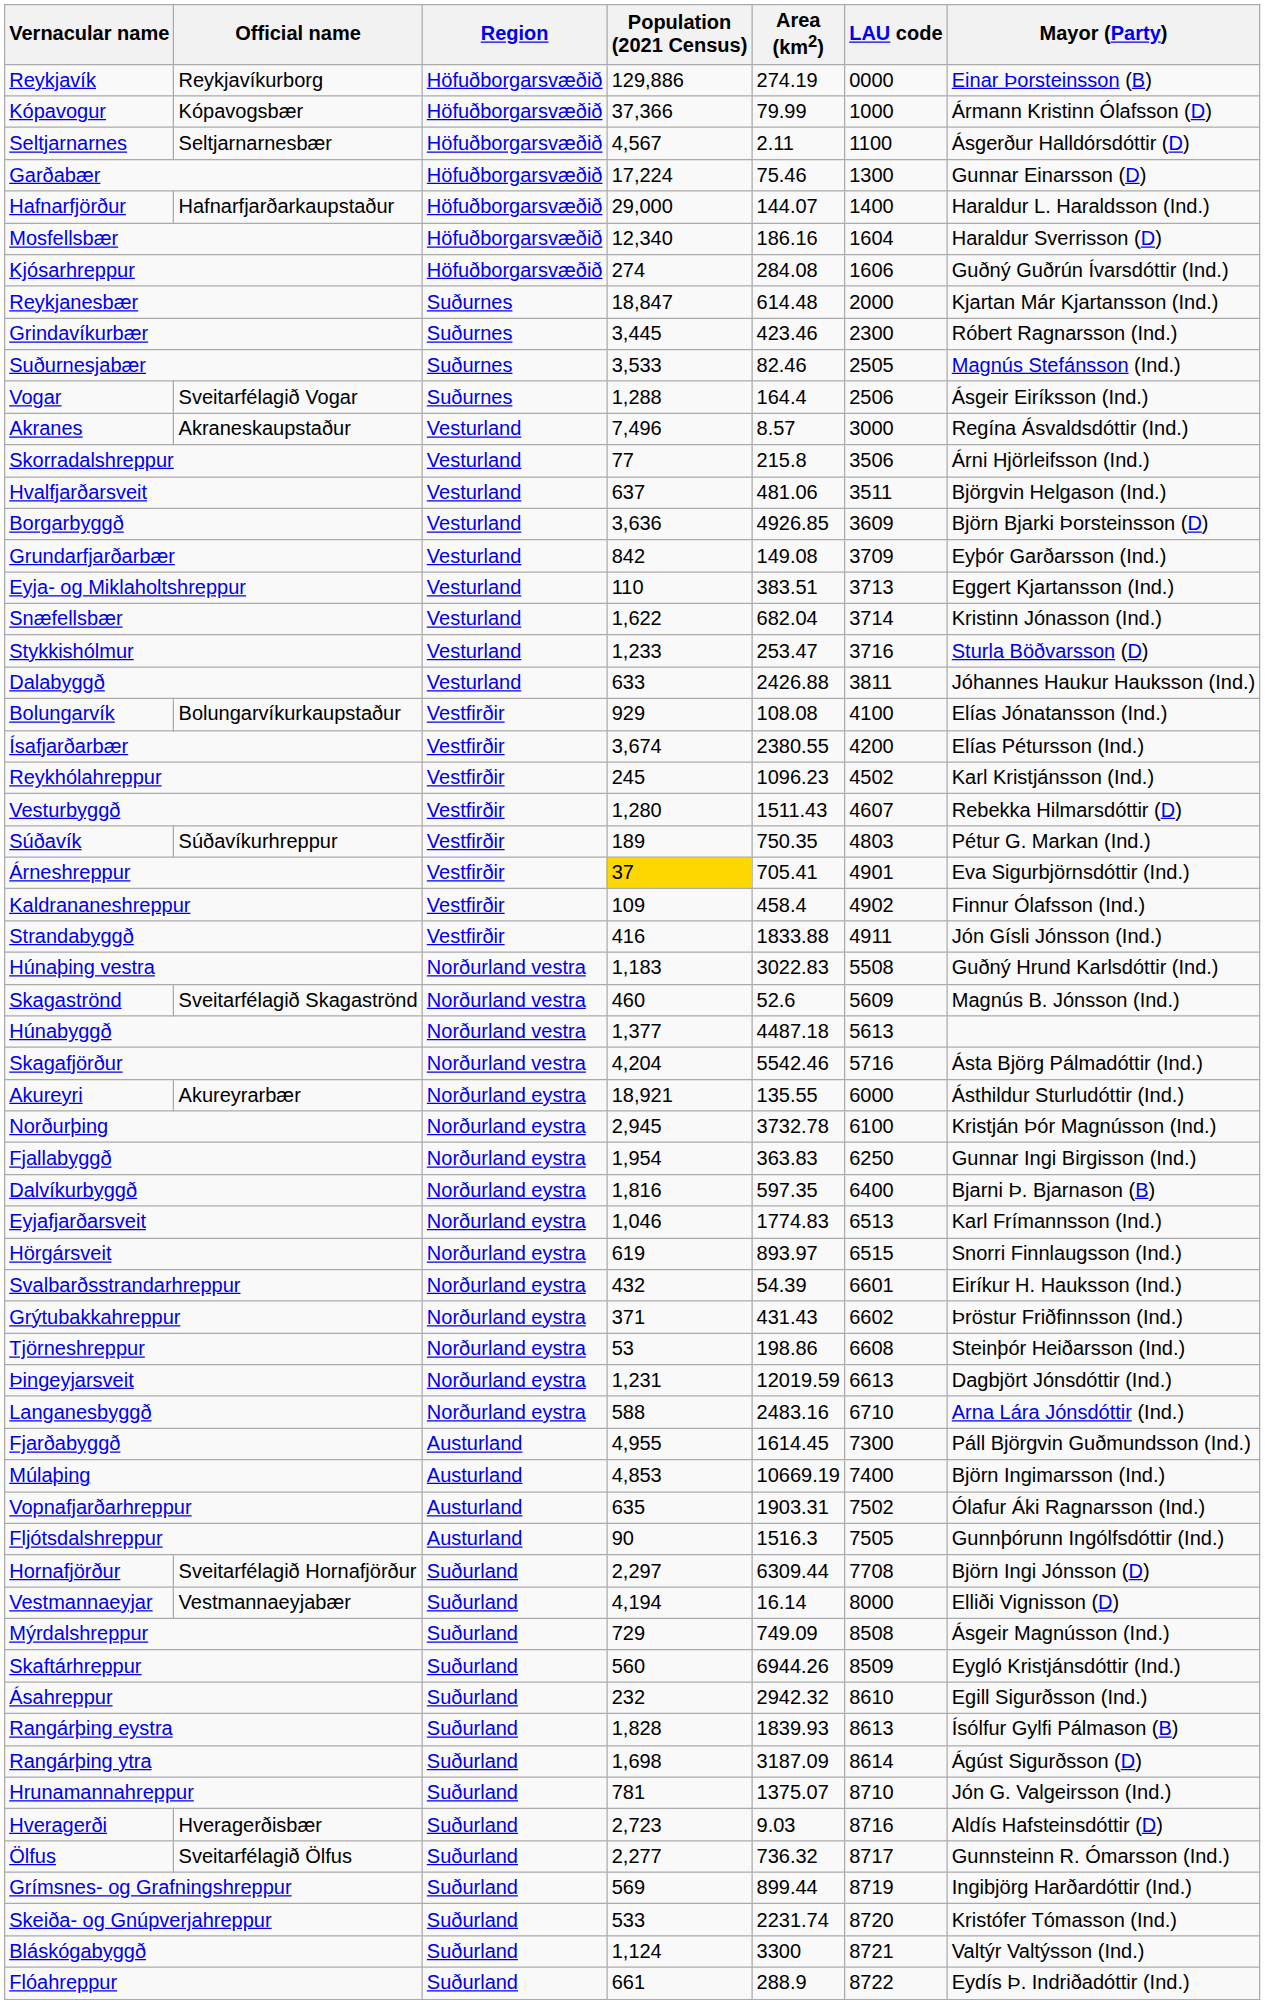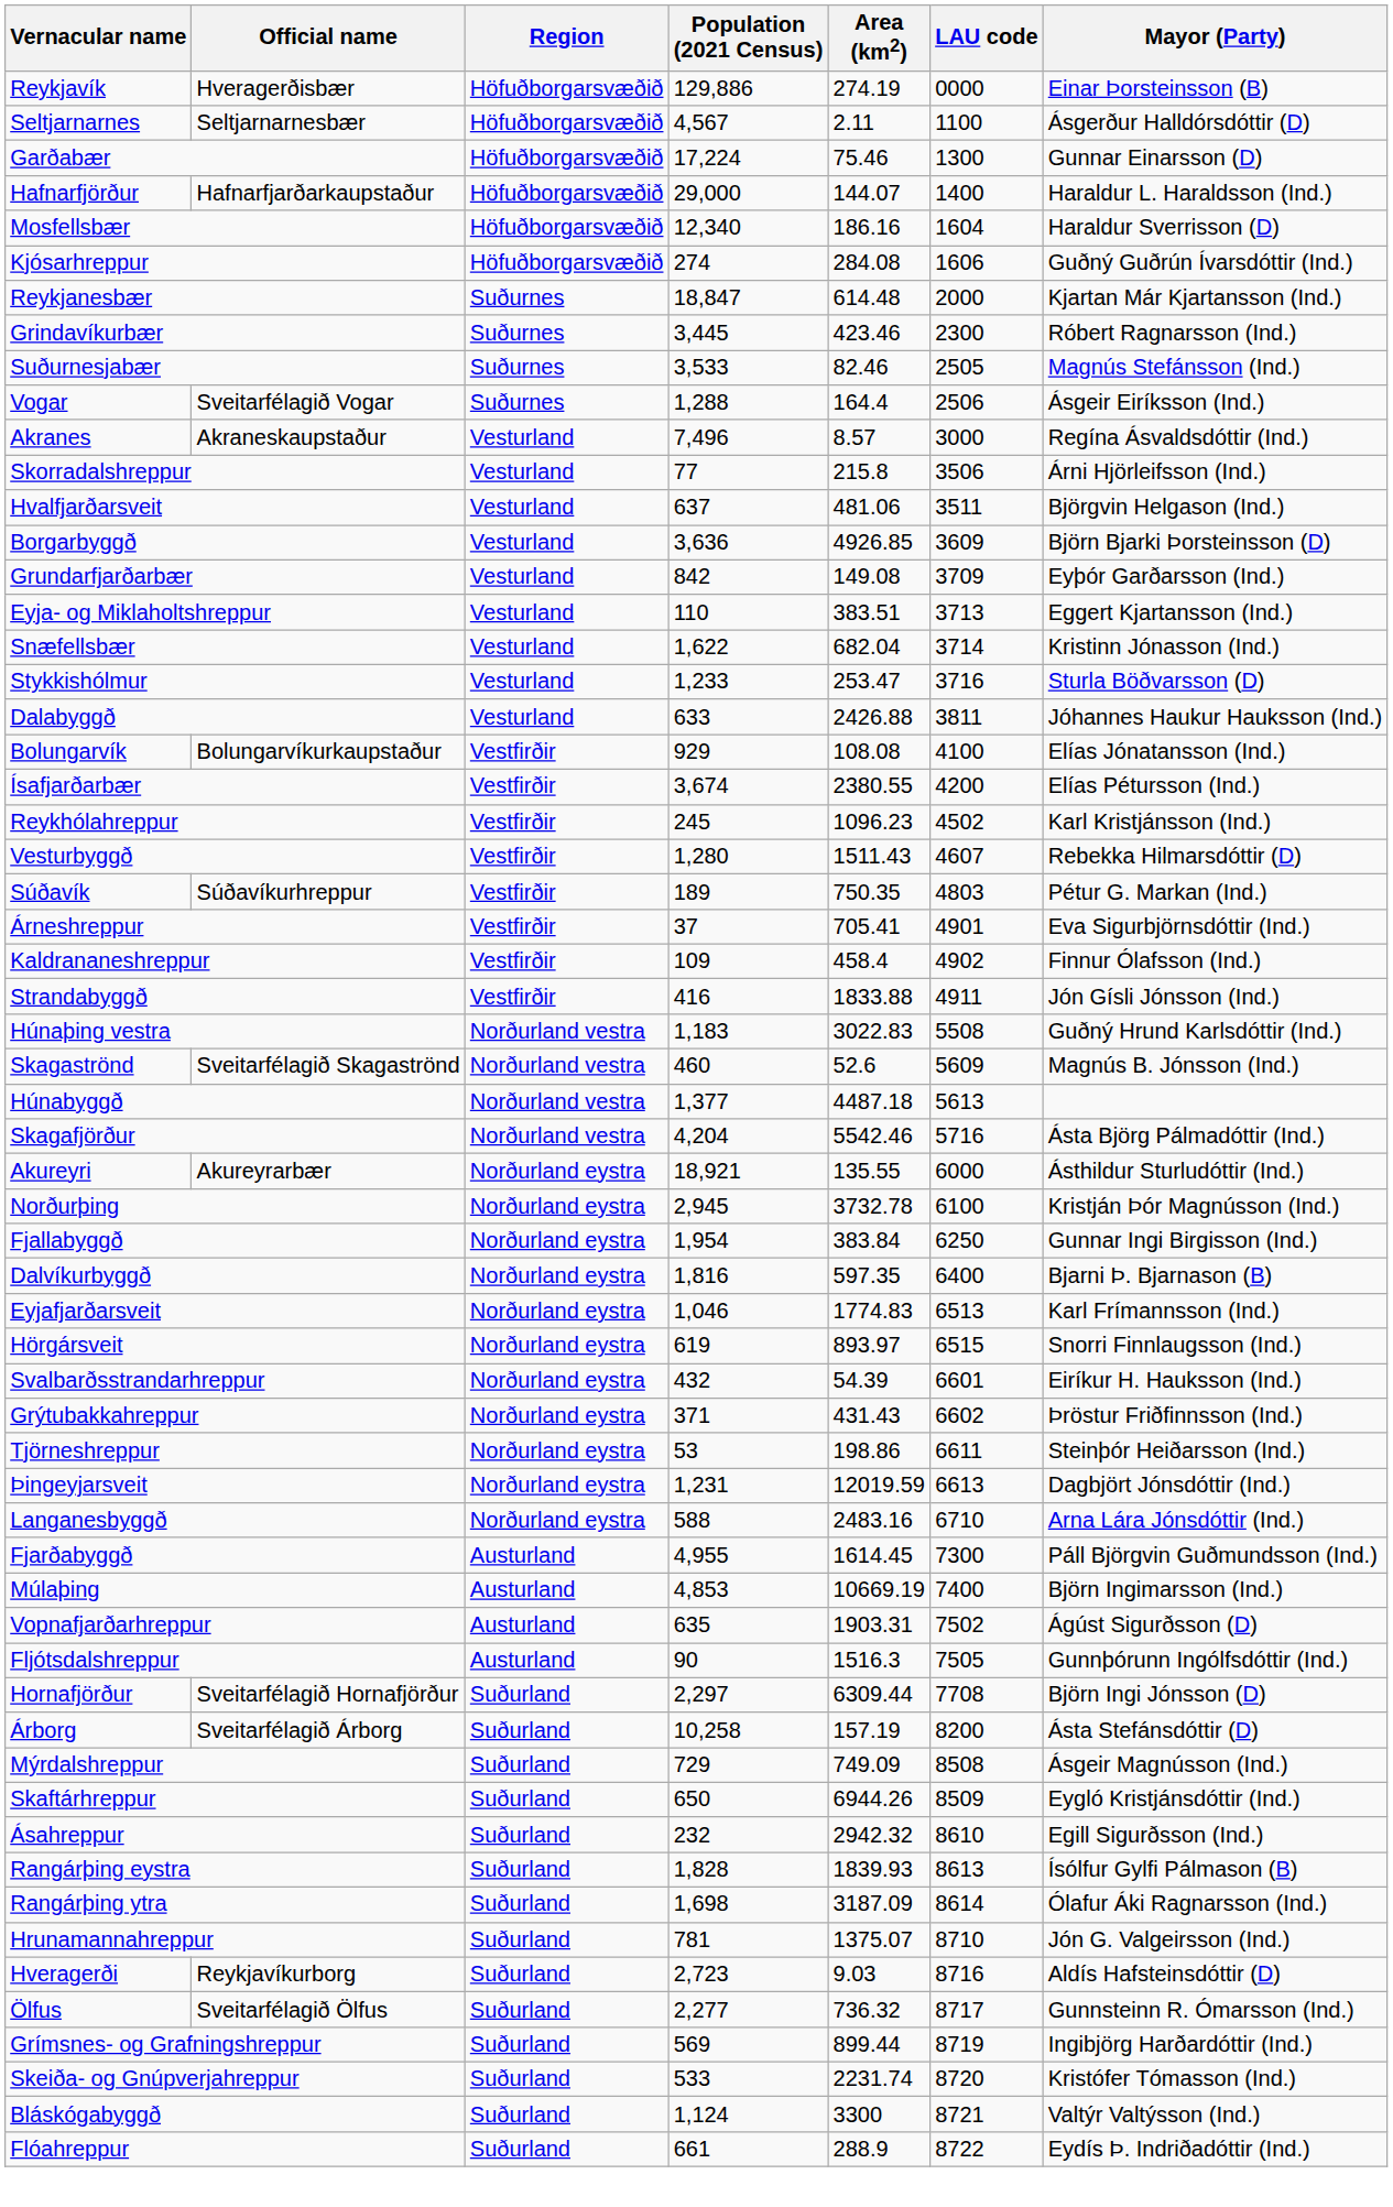 <table class="sortable wikitable">
 <tr>
 <th>Vernacular name</th>
 <th>Official name</th>
 <th><a href='#'>Region</a></th>
 <th>Population<br>(2021 Census)</th>
 <th>Area<br>(km<sup>2</sup>)</th>
 <th><a href='#'>LAU</a> code</th>
 <th>Mayor (<a href='#'>Party</a>)</th>
 </tr>
 <tr>
 <td><a href='#'>Reykjavík</a></td>
-<td>Reykjavíkurborg</td>
+<td>Hveragerðisbær</td>
 <td><a href='#'>Höfuðborgarsvæðið</a></td>
 <td>129,886</td>
 <td>274.19</td>
 <td>0000</td>
 <td><a href='#'>Einar Þorsteinsson</a> (<a href='#'>B</a>)</td>
-</tr>
-<tr>
-<td><a href='#'>Kópavogur</a></td>
-<td>Kópavogsbær</td>
-<td><a href='#'>Höfuðborgarsvæðið</a></td>
-<td>37,366</td>
-<td>79.99</td>
-<td>1000</td>
-<td>Ármann Kristinn Ólafsson (<a href='#'>D</a>)</td>
 </tr>
 <tr>
 <td><a href='#'>Seltjarnarnes</a></td>
 <td>Seltjarnarnesbær</td>
 <td><a href='#'>Höfuðborgarsvæðið</a></td>
 <td>4,567</td>
 <td>2.11</td>
 <td>1100</td>
 <td>Ásgerður Halldórsdóttir (<a href='#'>D</a>)</td>
 </tr>
 <tr>
 <td colspan=2><a href='#'>Garðabær</a></td>
 <td><a href='#'>Höfuðborgarsvæðið</a></td>
 <td>17,224</td>
 <td>75.46</td>
 <td>1300</td>
 <td>Gunnar Einarsson (<a href='#'>D</a>)</td>
 </tr>
 <tr>
 <td><a href='#'>Hafnarfjörður</a></td>
 <td>Hafnarfjarðarkaupstaður</td>
 <td><a href='#'>Höfuðborgarsvæðið</a></td>
 <td>29,000</td>
 <td>144.07</td>
 <td>1400</td>
 <td>Haraldur L. Haraldsson (Ind.)</td>
 </tr>
 <tr>
 <td colspan=2><a href='#'>Mosfellsbær</a></td>
 <td><a href='#'>Höfuðborgarsvæðið</a></td>
 <td>12,340</td>
 <td>186.16</td>
 <td>1604</td>
 <td>Haraldur Sverrisson (<a href='#'>D</a>)</td>
 </tr>
 <tr>
 <td colspan=2><a href='#'>Kjósarhreppur</a></td>
 <td><a href='#'>Höfuðborgarsvæðið</a></td>
 <td>274</td>
 <td>284.08</td>
 <td>1606</td>
 <td>Guðný Guðrún Ívarsdóttir (Ind.)</td>
 </tr>
 <tr>
 <td colspan=2><a href='#'>Reykjanesbær</a></td>
 <td><a href='#'>Suðurnes</a></td>
 <td>18,847</td>
 <td>614.48</td>
 <td>2000</td>
 <td>Kjartan Már Kjartansson (Ind.)</td>
 </tr>
 <tr>
 <td colspan=2><a href='#'>Grindavíkurbær</a></td>
 <td><a href='#'>Suðurnes</a></td>
 <td>3,445</td>
 <td>423.46</td>
 <td>2300</td>
 <td>Róbert Ragnarsson (Ind.)</td>
 </tr>
 <tr>
 <td colspan=2><a href='#'>Suðurnesjabær</a></td>
 <td><a href='#'>Suðurnes</a></td>
 <td>3,533</td>
 <td>82.46</td>
 <td>2505</td>
 <td><a href='#'>Magnús Stefánsson</a> (Ind.)</td>
 </tr>
 <tr>
 <td><a href='#'>Vogar</a></td>
 <td>Sveitarfélagið Vogar</td>
 <td><a href='#'>Suðurnes</a></td>
 <td>1,288</td>
 <td>164.4</td>
 <td>2506</td>
 <td>Ásgeir Eiríksson (Ind.)</td>
 </tr>
 <tr>
 <td><a href='#'>Akranes</a></td>
 <td>Akraneskaupstaður</td>
 <td><a href='#'>Vesturland</a></td>
 <td>7,496</td>
 <td>8.57</td>
 <td>3000</td>
 <td>Regína Ásvaldsdóttir (Ind.)</td>
 </tr>
 <tr>
 <td colspan=2><a href='#'>Skorradalshreppur</a></td>
 <td><a href='#'>Vesturland</a></td>
 <td>77</td>
 <td>215.8</td>
 <td>3506</td>
 <td>Árni Hjörleifsson (Ind.)</td>
 </tr>
 <tr>
 <td colspan=2><a href='#'>Hvalfjarðarsveit</a></td>
 <td><a href='#'>Vesturland</a></td>
 <td>637</td>
 <td>481.06</td>
 <td>3511</td>
 <td>Björgvin Helgason (Ind.)</td>
 </tr>
 <tr>
 <td colspan=2><a href='#'>Borgarbyggð</a></td>
 <td><a href='#'>Vesturland</a></td>
 <td>3,636</td>
 <td>4926.85</td>
 <td>3609</td>
 <td>Björn Bjarki Þorsteinsson (<a href='#'>D</a>)</td>
 </tr>
 <tr>
 <td colspan=2><a href='#'>Grundarfjarðarbær</a></td>
 <td><a href='#'>Vesturland</a></td>
 <td>842</td>
 <td>149.08</td>
 <td>3709</td>
 <td>Eyþór Garðarsson (Ind.)</td>
 </tr>
 <tr>
 <td colspan=2><a href='#'>Eyja- og Miklaholtshreppur</a></td>
 <td><a href='#'>Vesturland</a></td>
 <td>110</td>
 <td>383.51</td>
 <td>3713</td>
 <td>Eggert Kjartansson (Ind.)</td>
 </tr>
 <tr>
 <td colspan=2><a href='#'>Snæfellsbær</a></td>
 <td><a href='#'>Vesturland</a></td>
 <td>1,622</td>
 <td>682.04</td>
 <td>3714</td>
 <td>Kristinn Jónasson (Ind.)</td>
 </tr>
 <tr>
 <td colspan=2><a href='#'>Stykkishólmur</a></td>
 <td><a href='#'>Vesturland</a></td>
 <td>1,233</td>
 <td>253.47</td>
 <td>3716</td>
 <td><a href='#'>Sturla Böðvarsson</a> (<a href='#'>D</a>)</td>
 </tr>
 <tr>
 <td colspan=2><a href='#'>Dalabyggð</a></td>
 <td><a href='#'>Vesturland</a></td>
 <td>633</td>
 <td>2426.88</td>
 <td>3811</td>
 <td>Jóhannes Haukur Hauksson (Ind.)</td>
 </tr>
 <tr>
 <td><a href='#'>Bolungarvík</a></td>
 <td>Bolungarvíkurkaupstaður</td>
 <td><a href='#'>Vestfirðir</a></td>
 <td>929</td>
 <td>108.08</td>
 <td>4100</td>
 <td>Elías Jónatansson (Ind.)</td>
 </tr>
 <tr>
 <td colspan=2><a href='#'>Ísafjarðarbær</a></td>
 <td><a href='#'>Vestfirðir</a></td>
 <td>3,674</td>
 <td>2380.55</td>
 <td>4200</td>
 <td>Elías Pétursson (Ind.)</td>
 </tr>
 <tr>
 <td colspan=2><a href='#'>Reykhólahreppur</a></td>
 <td><a href='#'>Vestfirðir</a></td>
 <td>245</td>
 <td>1096.23</td>
 <td>4502</td>
 <td>Karl Kristjánsson (Ind.)</td>
 </tr>
 <tr>
 <td colspan=2><a href='#'>Vesturbyggð</a></td>
 <td><a href='#'>Vestfirðir</a></td>
 <td>1,280</td>
 <td>1511.43</td>
 <td>4607</td>
 <td>Rebekka Hilmarsdóttir (<a href='#'>D</a>)</td>
 </tr>
 <tr>
 <td><a href='#'>Súðavík</a></td>
 <td>Súðavíkurhreppur</td>
 <td><a href='#'>Vestfirðir</a></td>
 <td>189</td>
 <td>750.35</td>
 <td>4803</td>
 <td>Pétur G. Markan (Ind.)</td>
 </tr>
 <tr>
 <td colspan=2><a href='#'>Árneshreppur</a></td>
 <td><a href='#'>Vestfirðir</a></td>
-<td style="background: gold;">37</td>
+<td>37</td>
 <td>705.41</td>
 <td>4901</td>
 <td>Eva Sigurbjörnsdóttir (Ind.)</td>
 </tr>
 <tr>
 <td colspan=2><a href='#'>Kaldrananeshreppur</a></td>
 <td><a href='#'>Vestfirðir</a></td>
 <td>109</td>
 <td>458.4</td>
 <td>4902</td>
 <td>Finnur Ólafsson (Ind.)</td>
 </tr>
 <tr>
 <td colspan=2><a href='#'>Strandabyggð</a></td>
 <td><a href='#'>Vestfirðir</a></td>
 <td>416</td>
 <td>1833.88</td>
 <td>4911</td>
 <td>Jón Gísli Jónsson (Ind.)</td>
 </tr>
 <tr>
 <td colspan=2><a href='#'>Húnaþing vestra</a></td>
 <td><a href='#'>Norðurland vestra</a></td>
 <td>1,183</td>
 <td>3022.83</td>
 <td>5508</td>
 <td>Guðný Hrund Karlsdóttir (Ind.)</td>
 </tr>
 <tr>
 <td><a href='#'>Skagaströnd</a></td>
 <td>Sveitarfélagið Skagaströnd</td>
 <td><a href='#'>Norðurland vestra</a></td>
 <td>460</td>
 <td>52.6</td>
 <td>5609</td>
 <td>Magnús B. Jónsson (Ind.)</td>
 </tr>
 <tr>
 <td colspan="2"><a href='#'>Húnabyggð</a></td>
 <td><a href='#'>Norðurland vestra</a></td>
 <td>1,377</td>
 <td>4487.18</td>
 <td>5613</td>
 <td></td>
 </tr>
 <tr>
 <td colspan="2"><a href='#'>Skagafjörður</a></td>
 <td><a href='#'>Norðurland vestra</a></td>
 <td>4,204</td>
 <td>5542.46</td>
 <td>5716</td>
 <td>Ásta Björg Pálmadóttir (Ind.)</td>
 </tr>
 <tr>
 <td><a href='#'>Akureyri</a></td>
 <td>Akureyrarbær</td>
 <td><a href='#'>Norðurland eystra</a></td>
 <td>18,921</td>
 <td>135.55</td>
 <td>6000</td>
 <td>Ásthildur Sturludóttir (Ind.)</td>
 </tr>
 <tr>
 <td colspan=2><a href='#'>Norðurþing</a></td>
 <td><a href='#'>Norðurland eystra</a></td>
 <td>2,945</td>
 <td>3732.78</td>
 <td>6100</td>
 <td>Kristján Þór Magnússon (Ind.)</td>
 </tr>
 <tr>
 <td colspan=2><a href='#'>Fjallabyggð</a></td>
 <td><a href='#'>Norðurland eystra</a></td>
 <td>1,954</td>
-<td>363.83</td>
+<td>383.84</td>
 <td>6250</td>
 <td>Gunnar Ingi Birgisson (Ind.)</td>
 </tr>
 <tr>
 <td colspan=2><a href='#'>Dalvíkurbyggð</a></td>
 <td><a href='#'>Norðurland eystra</a></td>
 <td>1,816</td>
 <td>597.35</td>
 <td>6400</td>
 <td>Bjarni Þ. Bjarnason (<a href='#'>B</a>)</td>
 </tr>
 <tr>
 <td colspan=2><a href='#'>Eyjafjarðarsveit</a></td>
 <td><a href='#'>Norðurland eystra</a></td>
 <td>1,046</td>
 <td>1774.83</td>
 <td>6513</td>
 <td>Karl Frímannsson (Ind.)</td>
 </tr>
 <tr>
 <td colspan=2><a href='#'>Hörgársveit</a></td>
 <td><a href='#'>Norðurland eystra</a></td>
 <td>619</td>
 <td>893.97</td>
 <td>6515</td>
 <td>Snorri Finnlaugsson (Ind.)</td>
 </tr>
 <tr>
 <td colspan=2><a href='#'>Svalbarðsstrandarhreppur</a></td>
 <td><a href='#'>Norðurland eystra</a></td>
 <td>432</td>
 <td>54.39</td>
 <td>6601</td>
 <td>Eiríkur H. Hauksson (Ind.)</td>
 </tr>
 <tr>
 <td colspan=2><a href='#'>Grýtubakkahreppur</a></td>
 <td><a href='#'>Norðurland eystra</a></td>
 <td>371</td>
 <td>431.43</td>
 <td>6602</td>
 <td>Þröstur Friðfinnsson (Ind.)</td>
 </tr>
 <tr>
 <td colspan=2><a href='#'>Tjörneshreppur</a></td>
 <td><a href='#'>Norðurland eystra</a></td>
 <td>53</td>
 <td>198.86</td>
-<td>6608</td>
+<td>6611</td>
 <td>Steinþór Heiðarsson (Ind.)</td>
 </tr>
 <tr>
 <td colspan=2><a href='#'>Þingeyjarsveit</a></td>
 <td><a href='#'>Norðurland eystra</a></td>
 <td>1,231</td>
 <td>12019.59</td>
 <td>6613</td>
 <td>Dagbjört Jónsdóttir (Ind.)</td>
 </tr>
 <tr>
 <td colspan="2"><a href='#'>Langanesbyggð</a></td>
 <td><a href='#'>Norðurland eystra</a></td>
 <td>588</td>
 <td>2483.16</td>
 <td>6710</td>
 <td><a href='#'>Arna Lára Jónsdóttir</a> (Ind.)</td>
 </tr>
 <tr>
 <td colspan=2><a href='#'>Fjarðabyggð</a></td>
 <td><a href='#'>Austurland</a></td>
 <td>4,955</td>
 <td>1614.45</td>
 <td>7300</td>
 <td>Páll Björgvin Guðmundsson (Ind.)</td>
 </tr>
 <tr>
 <td colspan=2><a href='#'>Múlaþing</a></td>
 <td><a href='#'>Austurland</a></td>
 <td>4,853</td>
 <td>10669.19</td>
 <td>7400</td>
 <td>Björn Ingimarsson (Ind.)</td>
 </tr>
 <tr>
 <td colspan=2><a href='#'>Vopnafjarðarhreppur</a></td>
 <td><a href='#'>Austurland</a></td>
 <td>635</td>
 <td>1903.31</td>
 <td>7502</td>
-<td>Ólafur Áki Ragnarsson (Ind.)</td>
+<td>Ágúst Sigurðsson (<a href='#'>D</a>)</td>
 </tr>
 <tr>
 <td colspan=2><a href='#'>Fljótsdalshreppur</a></td>
 <td><a href='#'>Austurland</a></td>
 <td>90</td>
 <td>1516.3</td>
 <td>7505</td>
 <td>Gunnþórunn Ingólfsdóttir (Ind.)</td>
 </tr>
 <tr>
 <td><a href='#'>Hornafjörður</a></td>
 <td>Sveitarfélagið Hornafjörður</td>
 <td><a href='#'>Suðurland</a></td>
 <td>2,297</td>
 <td>6309.44</td>
 <td>7708</td>
 <td>Björn Ingi Jónsson (<a href='#'>D</a>)</td>
 </tr>
 <tr>
-<td><a href='#'>Vestmannaeyjar</a></td>
-<td>Vestmannaeyjabær</td>
+<td><a href='#'>Árborg</a></td>
+<td>Sveitarfélagið Árborg</td>
 <td><a href='#'>Suðurland</a></td>
-<td>4,194</td>
-<td>16.14</td>
-<td>8000</td>
-<td>Elliði Vignisson (<a href='#'>D</a>)</td>
+<td>10,258</td>
+<td>157.19</td>
+<td>8200</td>
+<td>Ásta Stefánsdóttir (<a href='#'>D</a>)</td>
 </tr>
 <tr>
 <td colspan=2><a href='#'>Mýrdalshreppur</a></td>
 <td><a href='#'>Suðurland</a></td>
 <td>729</td>
 <td>749.09</td>
 <td>8508</td>
 <td>Ásgeir Magnússon (Ind.)</td>
 </tr>
 <tr>
 <td colspan=2><a href='#'>Skaftárhreppur</a></td>
 <td><a href='#'>Suðurland</a></td>
-<td>560</td>
+<td>650</td>
 <td>6944.26</td>
 <td>8509</td>
 <td>Eygló Kristjánsdóttir (Ind.)</td>
 </tr>
 <tr>
 <td colspan=2><a href='#'>Ásahreppur</a></td>
 <td><a href='#'>Suðurland</a></td>
 <td>232</td>
 <td>2942.32</td>
 <td>8610</td>
 <td>Egill Sigurðsson (Ind.)</td>
 </tr>
 <tr>
 <td colspan=2><a href='#'>Rangárþing eystra</a></td>
 <td><a href='#'>Suðurland</a></td>
 <td>1,828</td>
 <td>1839.93</td>
 <td>8613</td>
 <td>Ísólfur Gylfi Pálmason (<a href='#'>B</a>)</td>
 </tr>
 <tr>
 <td colspan=2><a href='#'>Rangárþing ytra</a></td>
 <td><a href='#'>Suðurland</a></td>
 <td>1,698</td>
 <td>3187.09</td>
 <td>8614</td>
-<td>Ágúst Sigurðsson (<a href='#'>D</a>)</td>
+<td>Ólafur Áki Ragnarsson (Ind.)</td>
 </tr>
 <tr>
 <td colspan=2><a href='#'>Hrunamannahreppur</a></td>
 <td><a href='#'>Suðurland</a></td>
 <td>781</td>
 <td>1375.07</td>
 <td>8710</td>
 <td>Jón G. Valgeirsson (Ind.)</td>
 </tr>
 <tr>
 <td><a href='#'>Hveragerði</a></td>
-<td>Hveragerðisbær</td>
+<td>Reykjavíkurborg</td>
 <td><a href='#'>Suðurland</a></td>
 <td>2,723</td>
 <td>9.03</td>
 <td>8716</td>
 <td>Aldís Hafsteinsdóttir (<a href='#'>D</a>)</td>
 </tr>
 <tr>
 <td><a href='#'>Ölfus</a></td>
 <td>Sveitarfélagið Ölfus</td>
 <td><a href='#'>Suðurland</a></td>
 <td>2,277</td>
 <td>736.32</td>
 <td>8717</td>
 <td>Gunnsteinn R. Ómarsson (Ind.)</td>
 </tr>
 <tr>
 <td colspan=2><a href='#'>Grímsnes- og Grafningshreppur</a></td>
 <td><a href='#'>Suðurland</a></td>
 <td>569</td>
 <td>899.44</td>
 <td>8719</td>
 <td>Ingibjörg Harðardóttir (Ind.)</td>
 </tr>
 <tr>
 <td colspan=2><a href='#'>Skeiða- og Gnúpverjahreppur</a></td>
 <td><a href='#'>Suðurland</a></td>
 <td>533</td>
 <td>2231.74</td>
 <td>8720</td>
 <td>Kristófer Tómasson (Ind.)</td>
 </tr>
 <tr>
 <td colspan=2><a href='#'>Bláskógabyggð</a></td>
 <td><a href='#'>Suðurland</a></td>
 <td>1,124</td>
 <td>3300</td>
 <td>8721</td>
 <td>Valtýr Valtýsson (Ind.)</td>
 </tr>
 <tr>
 <td colspan=2><a href='#'>Flóahreppur</a></td>
 <td><a href='#'>Suðurland</a></td>
 <td>661</td>
 <td>288.9</td>
 <td>8722</td>
 <td>Eydís Þ. Indriðadóttir (Ind.)</td>
 </tr>
 </table>
